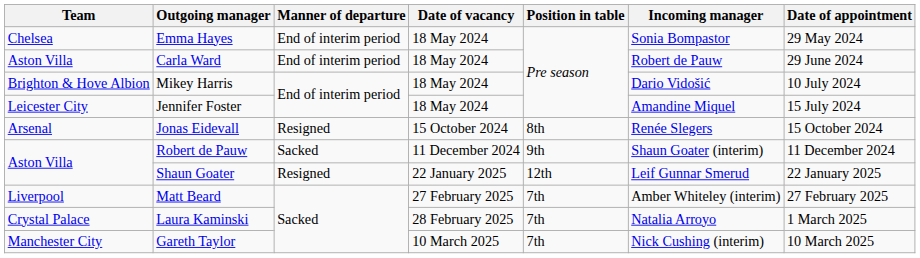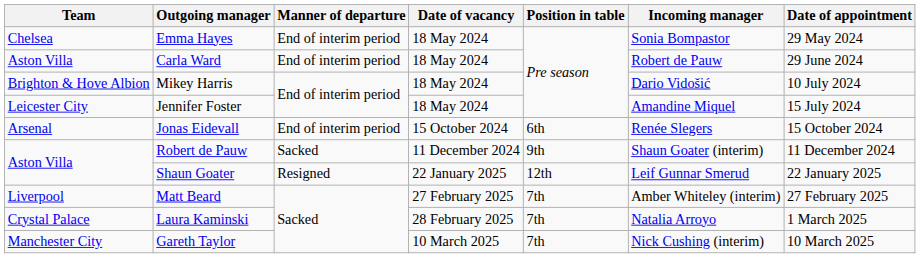 <table class="wikitable sortable">
 <tr>
 <th>Team</th>
 <th>Outgoing manager</th>
 <th>Manner of departure</th>
 <th>Date of vacancy</th>
 <th>Position in table</th>
 <th>Incoming manager</th>
 <th>Date of appointment</th>
 </tr>
 <tr>
 <td><a href='#'>Chelsea</a></td>
 <td> <a href='#'>Emma Hayes</a></td>
 <td>End of interim period</td>
 <td>18 May 2024</td>
 <td rowspan="4"><em>Pre season</em></td>
 <td> <a href='#'>Sonia Bompastor</a></td>
 <td>29 May 2024</td>
 </tr>
 <tr>
 <td><a href='#'>Aston Villa</a></td>
 <td> <a href='#'>Carla Ward</a></td>
 <td>End of interim period</td>
 <td>18 May 2024</td>
 <td> <a href='#'>Robert de Pauw</a></td>
 <td>29 June 2024</td>
 </tr>
 <tr>
 <td><a href='#'>Brighton & Hove Albion</a></td>
 <td> Mikey Harris</td>
 <td rowspan="2">End of interim period</td>
 <td>18 May 2024</td>
 <td> <a href='#'>Dario Vidošić</a></td>
 <td>10 July 2024</td>
 </tr>
 <tr>
 <td><a href='#'>Leicester City</a></td>
 <td> Jennifer Foster</td>
 <td>18 May 2024</td>
 <td> <a href='#'>Amandine Miquel</a></td>
 <td>15 July 2024</td>
 </tr>
 <tr>
 <td><a href='#'>Arsenal</a></td>
 <td> <a href='#'>Jonas Eidevall</a></td>
-<td>Resigned</td>
+<td>End of interim period</td>
 <td>15 October 2024</td>
-<td>8th</td>
+<td>6th</td>
 <td> <a href='#'>Renée Slegers</a></td>
 <td>15 October 2024</td>
 </tr>
 <tr>
 <td rowspan=2><a href='#'>Aston Villa</a></td>
 <td> <a href='#'>Robert de Pauw</a></td>
 <td>Sacked</td>
 <td>11 December 2024</td>
 <td>9th</td>
 <td> <a href='#'>Shaun Goater</a> (interim)</td>
 <td>11 December 2024</td>
 </tr>
 <tr>
 <td> <a href='#'>Shaun Goater</a></td>
 <td>Resigned</td>
 <td>22 January 2025</td>
 <td>12th</td>
 <td> <a href='#'>Leif Gunnar Smerud</a></td>
 <td>22 January 2025</td>
 </tr>
 <tr>
 <td><a href='#'>Liverpool</a></td>
 <td> <a href='#'>Matt Beard</a></td>
 <td rowspan="3">Sacked</td>
 <td>27 February 2025</td>
 <td>7th</td>
 <td> Amber Whiteley (interim)</td>
 <td>27 February 2025</td>
 </tr>
 <tr>
 <td><a href='#'>Crystal Palace</a></td>
 <td> <a href='#'>Laura Kaminski</a></td>
 <td>28 February 2025</td>
 <td>7th</td>
 <td> <a href='#'>Natalia Arroyo</a></td>
 <td>1 March 2025</td>
 </tr>
 <tr>
 <td><a href='#'>Manchester City</a></td>
 <td> <a href='#'>Gareth Taylor</a></td>
 <td>10 March 2025</td>
 <td>7th</td>
 <td> <a href='#'>Nick Cushing</a> (interim)</td>
 <td>10 March 2025</td>
 </tr>
 </table>
